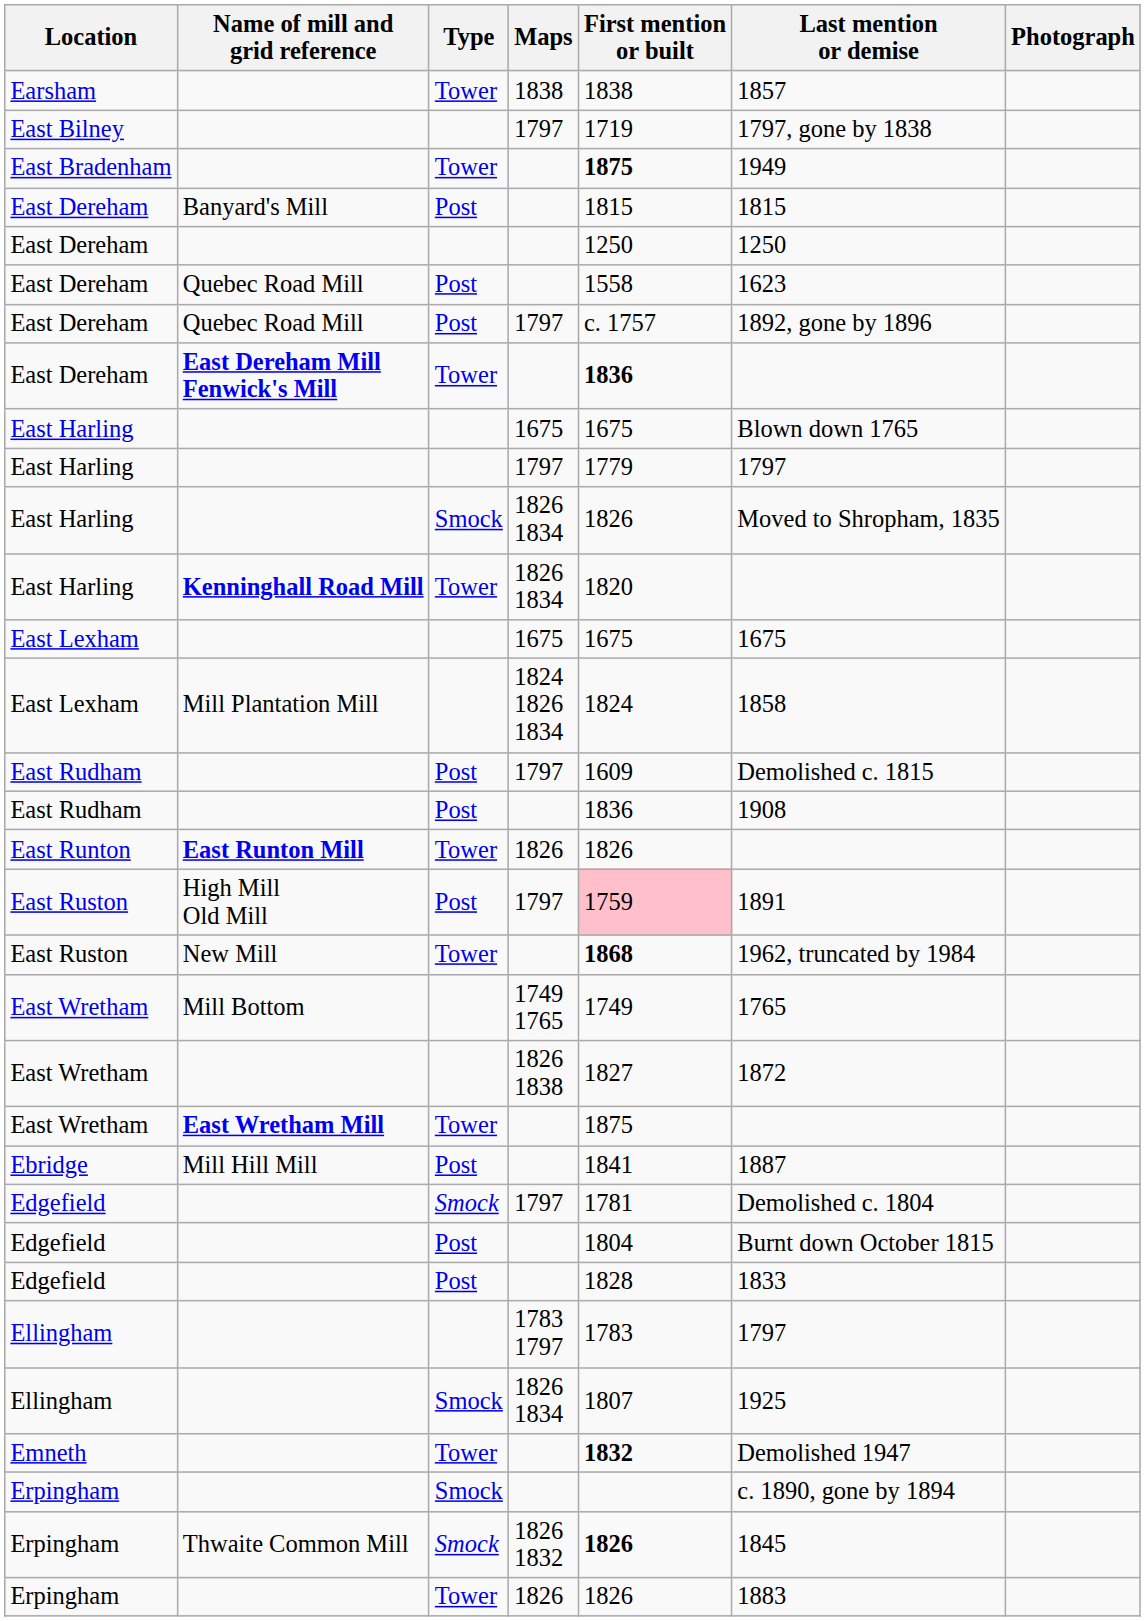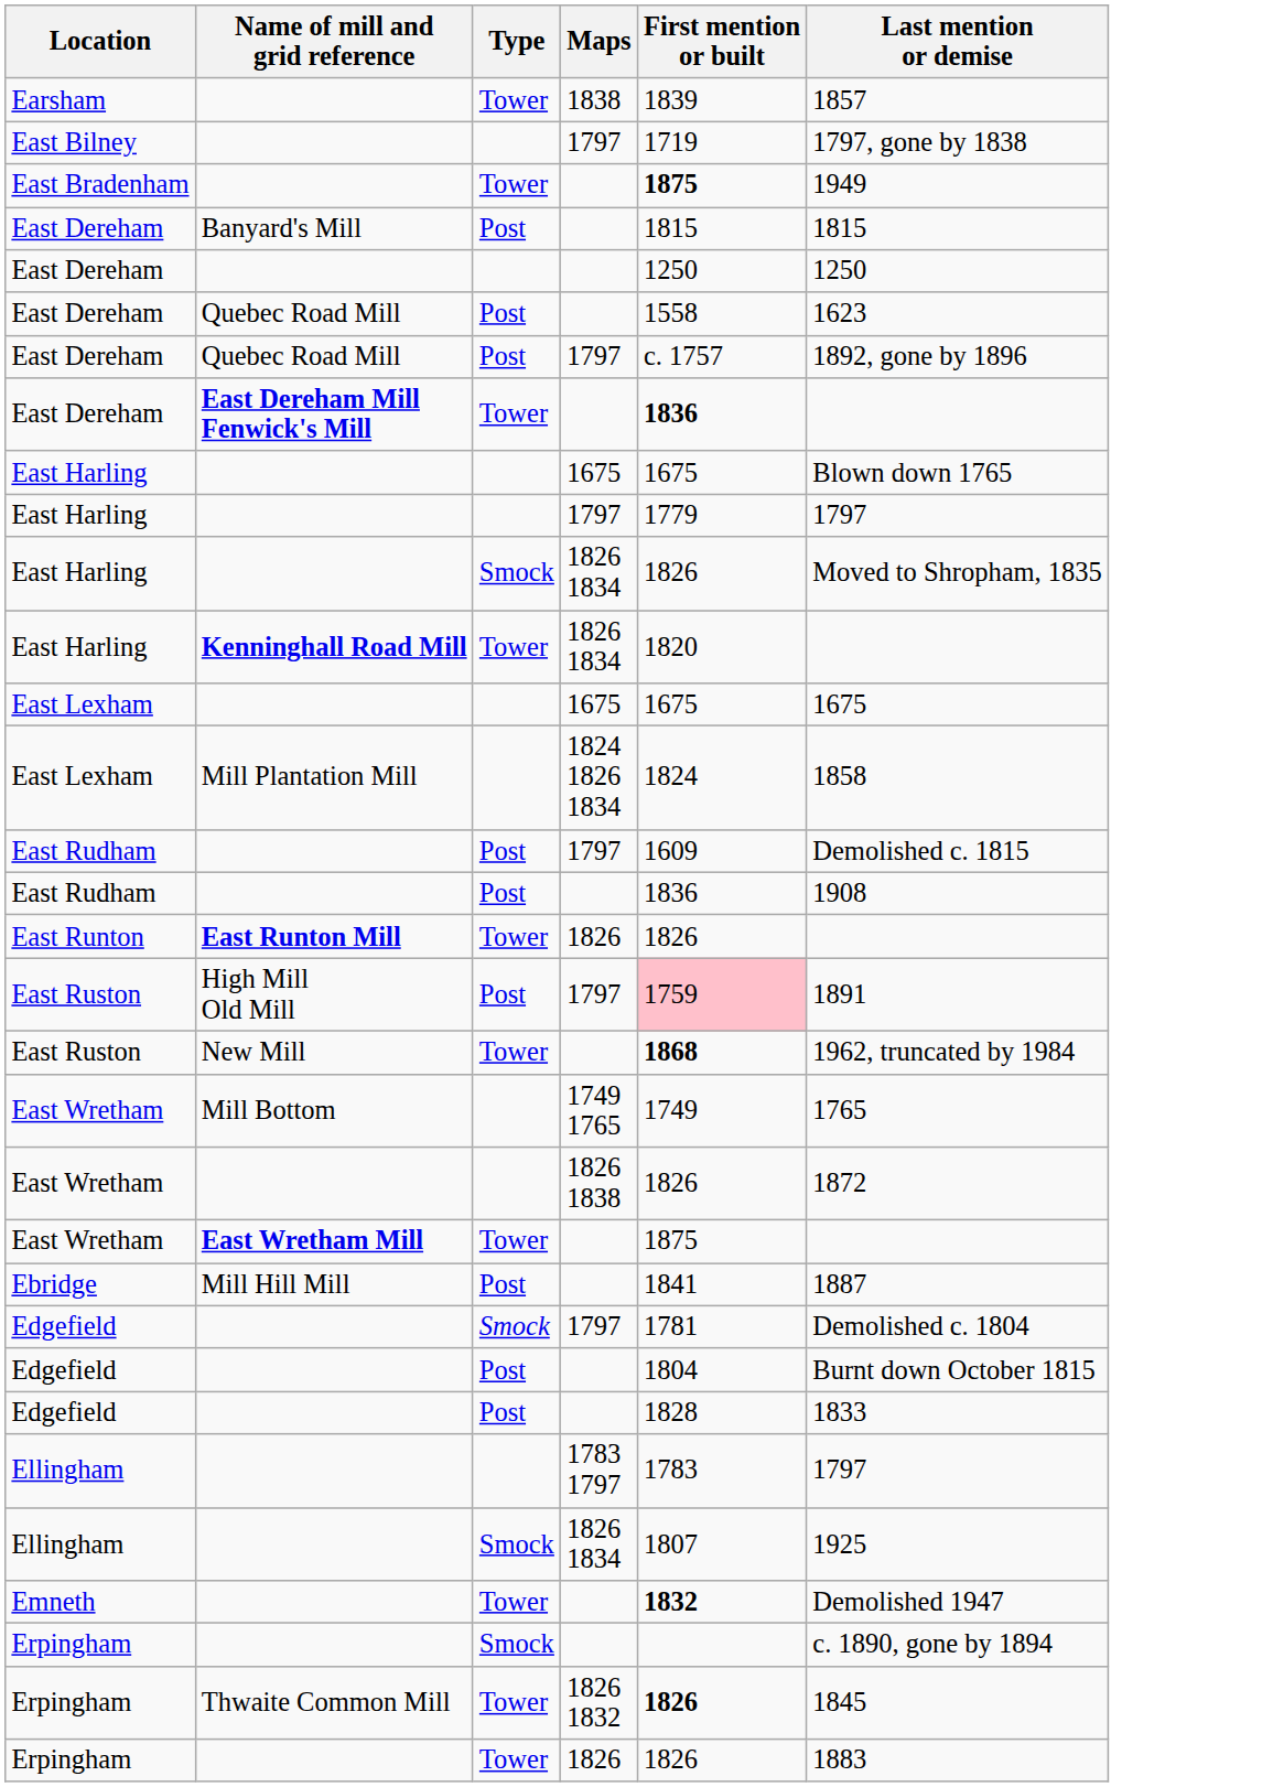 <table class="wikitable">
 <tr>
 <th>Location</th>
 <th>Name of mill and<br>grid reference</th>
 <th>Type</th>
 <th>Maps</th>
 <th>First mention<br>or built</th>
 <th>Last mention<br> or demise</th>
-<th>Photograph</th>
 </tr>
 <tr>
 <td><a href='#'>Earsham</a></td>
 <td></td>
 <td><a href='#'>Tower</a></td>
 <td>1838</td>
-<td>1838</td>
+<td>1839</td>
 <td>1857<br></td>
-<td></td>
 </tr>
 <tr>
 <td><a href='#'>East Bilney</a></td>
 <td></td>
 <td></td>
 <td>1797</td>
 <td>1719</td>
 <td>1797, gone by 1838<br></td>
-<td></td>
 </tr>
 <tr>
 <td><a href='#'>East Bradenham</a></td>
 <td></td>
 <td><a href='#'>Tower</a></td>
 <td></td>
 <td><strong>1875</strong></td>
 <td>1949<br></td>
-<td></td>
 </tr>
 <tr>
 <td><a href='#'>East Dereham</a></td>
 <td>Banyard's Mill<br></td>
 <td><a href='#'>Post</a></td>
 <td></td>
 <td>1815</td>
 <td>1815<br></td>
-<td></td>
 </tr>
 <tr>
 <td>East Dereham</td>
 <td></td>
 <td></td>
 <td></td>
 <td>1250</td>
 <td>1250<br></td>
-<td></td>
 </tr>
 <tr>
 <td>East Dereham</td>
 <td>Quebec Road Mill<br></td>
 <td><a href='#'>Post</a></td>
 <td></td>
 <td>1558</td>
 <td>1623<br></td>
-<td></td>
 </tr>
 <tr>
 <td>East Dereham</td>
 <td>Quebec Road Mill<br></td>
 <td><a href='#'>Post</a></td>
 <td>1797</td>
 <td>c. 1757</td>
 <td>1892, gone by 1896<br></td>
-<td></td>
 </tr>
 <tr>
 <td>East Dereham</td>
 <td><strong><a href='#'>East Dereham Mill<br>Fenwick's Mill</a></strong><br></td>
 <td><a href='#'>Tower</a></td>
 <td></td>
 <td><strong>1836</strong></td>
-<td></td>
 <td></td>
 </tr>
 <tr>
 <td><a href='#'>East Harling</a></td>
 <td></td>
 <td></td>
 <td>1675</td>
 <td>1675</td>
 <td>Blown down 1765<br></td>
-<td></td>
 </tr>
 <tr>
 <td>East Harling</td>
 <td></td>
 <td></td>
 <td>1797</td>
 <td>1779</td>
 <td>1797<br></td>
-<td></td>
 </tr>
 <tr>
 <td>East Harling</td>
 <td></td>
 <td><a href='#'>Smock</a></td>
 <td>1826<br>1834</td>
 <td>1826</td>
 <td>Moved to Shropham, 1835<br></td>
-<td></td>
 </tr>
 <tr>
 <td>East Harling</td>
 <td><strong><a href='#'>Kenninghall Road Mill</a></strong><br></td>
 <td><a href='#'>Tower</a></td>
 <td>1826<br>1834</td>
 <td>1820</td>
-<td></td>
 <td></td>
 </tr>
 <tr>
 <td><a href='#'>East Lexham</a></td>
 <td></td>
 <td></td>
 <td>1675</td>
 <td>1675</td>
 <td>1675<br></td>
-<td></td>
 </tr>
 <tr>
 <td>East Lexham</td>
 <td>Mill Plantation Mill<br></td>
 <td></td>
 <td>1824<br>1826<br>1834</td>
 <td>1824</td>
 <td>1858<br></td>
-<td></td>
 </tr>
 <tr>
 <td><a href='#'>East Rudham</a></td>
 <td></td>
 <td><a href='#'>Post</a></td>
 <td>1797</td>
 <td>1609</td>
 <td>Demolished c. 1815<br></td>
-<td></td>
 </tr>
 <tr>
 <td>East Rudham</td>
 <td></td>
 <td><a href='#'>Post</a></td>
 <td></td>
 <td>1836</td>
 <td>1908<br></td>
-<td></td>
 </tr>
 <tr>
 <td><a href='#'>East Runton</a></td>
 <td><strong><a href='#'>East Runton Mill</a></strong><br></td>
 <td><a href='#'>Tower</a></td>
 <td>1826</td>
 <td>1826</td>
-<td></td>
 <td></td>
 </tr>
 <tr>
 <td><a href='#'>East Ruston</a></td>
 <td>High Mill<br>Old Mill<br></td>
 <td><a href='#'>Post</a></td>
 <td>1797</td>
 <td style="background: pink;">1759</td>
 <td>1891<br></td>
-<td></td>
 </tr>
 <tr>
 <td>East Ruston</td>
 <td>New Mill<br></td>
 <td><a href='#'>Tower</a></td>
 <td></td>
 <td><strong>1868</strong></td>
 <td>1962, truncated by 1984<br></td>
-<td></td>
 </tr>
 <tr>
 <td><a href='#'>East Wretham</a></td>
 <td>Mill Bottom</td>
 <td></td>
 <td>1749<br>1765</td>
 <td>1749</td>
 <td>1765</td>
-<td></td>
 </tr>
 <tr>
 <td>East Wretham</td>
 <td></td>
 <td></td>
 <td>1826<br>1838</td>
-<td>1827</td>
+<td>1826</td>
 <td>1872<br></td>
-<td></td>
 </tr>
 <tr>
 <td>East Wretham</td>
 <td><strong><a href='#'>East Wretham Mill</a></strong><br></td>
 <td><a href='#'>Tower</a></td>
 <td></td>
 <td>1875</td>
-<td></td>
 <td></td>
 </tr>
 <tr>
 <td><a href='#'>Ebridge</a></td>
 <td>Mill Hill Mill<br></td>
 <td><a href='#'>Post</a></td>
 <td></td>
 <td>1841</td>
 <td>1887<br></td>
-<td></td>
 </tr>
 <tr>
 <td><a href='#'>Edgefield</a></td>
 <td></td>
 <td><em><a href='#'>Smock</a></em></td>
 <td>1797</td>
 <td>1781</td>
 <td>Demolished c. 1804<br></td>
-<td></td>
 </tr>
 <tr>
 <td>Edgefield</td>
 <td></td>
 <td><a href='#'>Post</a></td>
 <td></td>
 <td>1804</td>
 <td>Burnt down October 1815<br></td>
-<td></td>
 </tr>
 <tr>
 <td>Edgefield</td>
 <td></td>
 <td><a href='#'>Post</a></td>
 <td></td>
 <td>1828</td>
 <td>1833<br></td>
-<td></td>
 </tr>
 <tr>
 <td><a href='#'>Ellingham</a></td>
 <td></td>
 <td></td>
 <td>1783<br>1797</td>
 <td>1783</td>
 <td>1797<br></td>
-<td></td>
 </tr>
 <tr>
 <td>Ellingham</td>
 <td></td>
 <td><a href='#'>Smock</a></td>
 <td>1826<br>1834</td>
 <td>1807</td>
 <td>1925<br></td>
-<td></td>
 </tr>
 <tr>
 <td><a href='#'>Emneth</a></td>
 <td></td>
 <td><a href='#'>Tower</a></td>
 <td></td>
 <td><strong>1832</strong></td>
 <td>Demolished 1947<br></td>
-<td></td>
 </tr>
 <tr>
 <td><a href='#'>Erpingham</a></td>
 <td></td>
 <td><a href='#'>Smock</a></td>
 <td></td>
 <td></td>
 <td>c. 1890, gone by 1894<br></td>
-<td></td>
 </tr>
 <tr>
 <td>Erpingham</td>
 <td>Thwaite Common Mill<br></td>
-<td><em><a href='#'>Smock</a></em></td>
+<td><a href='#'>Tower</a></td>
 <td>1826<br>1832</td>
 <td><strong>1826</strong></td>
 <td>1845<br></td>
-<td></td>
 </tr>
 <tr>
 <td>Erpingham</td>
 <td></td>
 <td><a href='#'>Tower</a></td>
 <td>1826</td>
 <td>1826</td>
 <td>1883<br></td>
-<td></td>
 </tr>
 </table>
